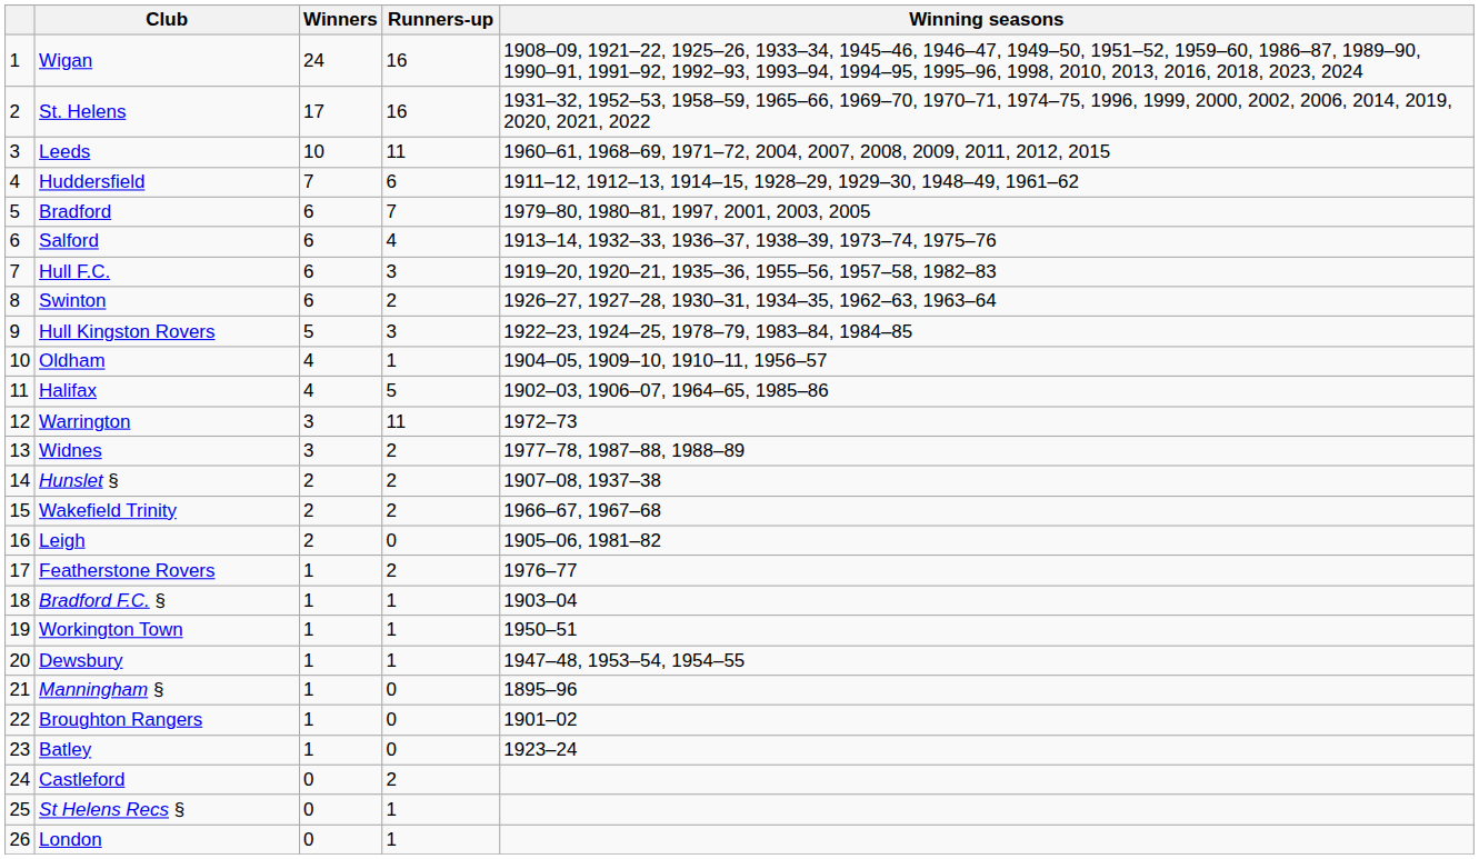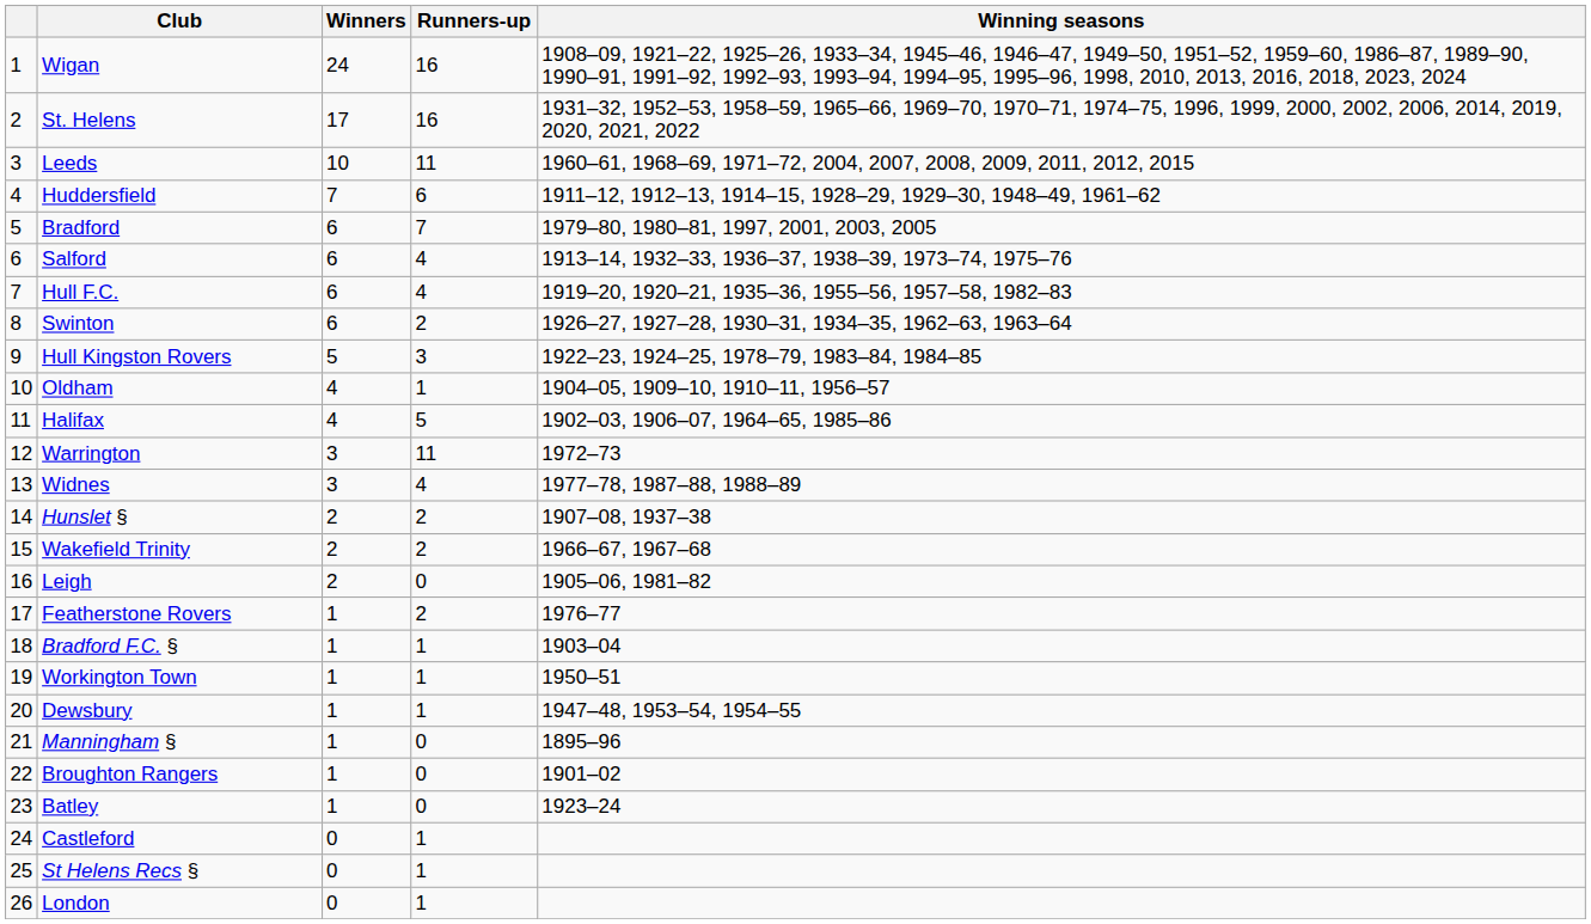 <table class="wikitable sortable">
 <tr>
 <th></th>
 <th style="width:18%;">Club</th>
 <th>Winners</th>
 <th style="width:8%;">Runners-up</th>
 <th>Winning seasons</th>
 </tr>
 <tr>
 <td>1</td>
 <td> <a href='#'>Wigan</a></td>
 <td>24</td>
 <td>16</td>
 <td>1908–09, 1921–22, 1925–26, 1933–34, 1945–46, 1946–47, 1949–50, 1951–52, 1959–60, 1986–87, 1989–90, 1990–91, 1991–92, 1992–93, 1993–94, 1994–95, 1995–96, 1998, 2010, 2013, 2016, 2018, 2023, 2024</td>
 </tr>
 <tr>
 <td>2</td>
 <td align=left> <a href='#'>St. Helens</a></td>
 <td>17</td>
 <td>16</td>
 <td>1931–32, 1952–53, 1958–59, 1965–66, 1969–70, 1970–71, 1974–75, 1996, 1999, 2000, 2002, 2006, 2014, 2019, 2020, 2021, 2022</td>
 </tr>
 <tr>
 <td>3</td>
 <td align=left> <a href='#'>Leeds</a></td>
 <td>10</td>
 <td>11</td>
 <td>1960–61, 1968–69, 1971–72, 2004, 2007, 2008, 2009, 2011, 2012, 2015</td>
 </tr>
 <tr>
 <td>4</td>
 <td align=left> <a href='#'>Huddersfield</a></td>
 <td>7</td>
 <td>6</td>
 <td>1911–12, 1912–13, 1914–15, 1928–29, 1929–30, 1948–49, 1961–62</td>
 </tr>
 <tr>
 <td>5</td>
 <td align=left> <a href='#'>Bradford</a></td>
 <td>6</td>
 <td>7</td>
 <td>1979–80, 1980–81, 1997, 2001, 2003, 2005</td>
 </tr>
 <tr>
 <td>6</td>
 <td align=left> <a href='#'>Salford</a></td>
 <td>6</td>
 <td>4</td>
 <td>1913–14, 1932–33, 1936–37, 1938–39, 1973–74, 1975–76</td>
 </tr>
 <tr>
 <td>7</td>
 <td align=left> <a href='#'>Hull F.C.</a></td>
 <td>6</td>
-<td>3</td>
+<td>4</td>
 <td>1919–20, 1920–21, 1935–36, 1955–56, 1957–58, 1982–83</td>
 </tr>
 <tr>
 <td>8</td>
 <td align=left> <a href='#'>Swinton</a></td>
 <td>6</td>
 <td>2</td>
 <td>1926–27, 1927–28, 1930–31, 1934–35, 1962–63, 1963–64</td>
 </tr>
 <tr>
 <td>9</td>
 <td align=left> <a href='#'>Hull Kingston Rovers</a></td>
 <td>5</td>
 <td>3</td>
 <td>1922–23, 1924–25, 1978–79, 1983–84, 1984–85</td>
 </tr>
 <tr>
 <td>10</td>
 <td align=left> <a href='#'>Oldham</a></td>
 <td>4</td>
 <td>1</td>
 <td>1904–05, 1909–10, 1910–11, 1956–57</td>
 </tr>
 <tr>
 <td>11</td>
 <td align=left> <a href='#'>Halifax</a></td>
 <td>4</td>
 <td>5</td>
 <td>1902–03, 1906–07, 1964–65, 1985–86</td>
 </tr>
 <tr>
 <td>12</td>
 <td align=left> <a href='#'>Warrington</a></td>
 <td>3</td>
 <td>11</td>
 <td>1972–73</td>
 </tr>
 <tr>
 <td>13</td>
 <td align=left> <a href='#'>Widnes</a></td>
 <td>3</td>
-<td>2</td>
+<td>4</td>
 <td>1977–78, 1987–88, 1988–89</td>
 </tr>
 <tr>
 <td>14</td>
 <td align=left> <em><a href='#'>Hunslet</a></em> §</td>
 <td>2</td>
 <td>2</td>
 <td>1907–08, 1937–38</td>
 </tr>
 <tr>
 <td>15</td>
 <td align=left> <a href='#'>Wakefield Trinity</a></td>
 <td>2</td>
 <td>2</td>
 <td>1966–67, 1967–68</td>
 </tr>
 <tr>
 <td>16</td>
 <td align=left> <a href='#'>Leigh</a></td>
 <td>2</td>
 <td>0</td>
 <td>1905–06, 1981–82</td>
 </tr>
 <tr>
 <td>17</td>
 <td align=left> <a href='#'>Featherstone Rovers</a></td>
 <td>1</td>
 <td>2</td>
 <td>1976–77</td>
 </tr>
 <tr>
 <td>18</td>
 <td align=left><em><a href='#'>Bradford F.C.</a></em> §</td>
 <td>1</td>
 <td>1</td>
 <td>1903–04</td>
 </tr>
 <tr>
 <td>19</td>
 <td align=left> <a href='#'>Workington Town</a></td>
 <td>1</td>
 <td>1</td>
 <td>1950–51</td>
 </tr>
 <tr>
 <td>20</td>
 <td align=left> <a href='#'>Dewsbury</a></td>
 <td>1</td>
 <td>1</td>
 <td>1947–48, 1953–54, 1954–55</td>
 </tr>
 <tr>
 <td>21</td>
 <td align=left><em><a href='#'>Manningham</a></em> §</td>
 <td>1</td>
 <td>0</td>
 <td>1895–96</td>
 </tr>
 <tr>
 <td>22</td>
 <td align=left><a href='#'>Broughton Rangers</a></td>
 <td>1</td>
 <td>0</td>
 <td>1901–02</td>
 </tr>
 <tr>
 <td>23</td>
 <td align=left> <a href='#'>Batley</a></td>
 <td>1</td>
 <td>0</td>
 <td>1923–24</td>
 </tr>
 <tr>
 <td>24</td>
 <td align=left> <a href='#'>Castleford</a></td>
 <td>0</td>
-<td>2</td>
+<td>1</td>
 <td></td>
 </tr>
 <tr>
 <td>25</td>
 <td align=left><em><a href='#'>St Helens Recs</a></em> §</td>
 <td>0</td>
 <td>1</td>
 <td></td>
 </tr>
 <tr>
 <td>26</td>
 <td align=left> <a href='#'>London</a></td>
 <td>0</td>
 <td>1</td>
 <td></td>
 </tr>
 </table>
